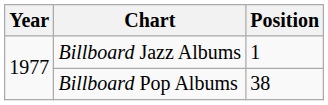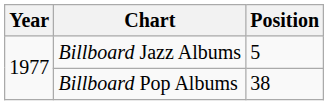 <table class="wikitable">
 <tr>
 <th>Year</th>
 <th>Chart</th>
 <th>Position</th>
 </tr>
 <tr>
 <td rowspan=2>1977</td>
 <td><em>Billboard</em> Jazz Albums</td>
-<td>1</td>
+<td>5</td>
 </tr>
 <tr>
 <td><em>Billboard</em> Pop Albums</td>
 <td>38</td>
 </tr>
 </table>
